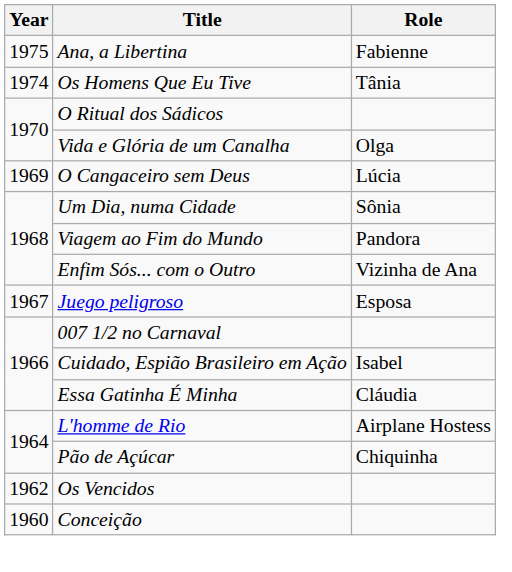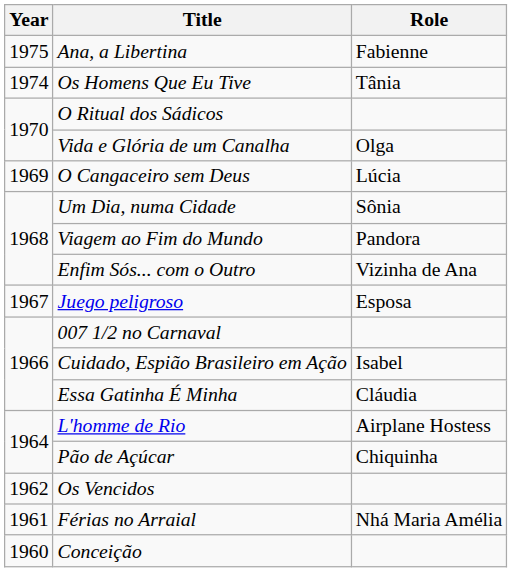 <table class="wikitable">
 <tr>
 <th>Year</th>
 <th>Title</th>
 <th>Role</th>
 </tr>
 <tr>
 <td>1975</td>
 <td><em>Ana, a Libertina</em></td>
 <td>Fabienne</td>
 </tr>
 <tr>
 <td>1974</td>
 <td><em>Os Homens Que Eu Tive</em></td>
 <td>Tânia</td>
 </tr>
 <tr>
 <td rowspan=2>1970</td>
 <td><em>O Ritual dos Sádicos</em></td>
 <td></td>
 </tr>
 <tr>
 <td><em>Vida e Glória de um Canalha</em></td>
 <td>Olga</td>
 </tr>
 <tr>
 <td>1969</td>
 <td><em>O Cangaceiro sem Deus</em></td>
 <td>Lúcia</td>
 </tr>
 <tr>
 <td rowspan=3>1968</td>
 <td><em>Um Dia, numa Cidade</em></td>
 <td>Sônia</td>
 </tr>
 <tr>
 <td><em>Viagem ao Fim do Mundo</em></td>
 <td>Pandora</td>
 </tr>
 <tr>
 <td><em>Enfim Sós... com o Outro</em></td>
 <td>Vizinha de Ana</td>
 </tr>
 <tr>
 <td>1967</td>
 <td><em><a href='#'>Juego peligroso</a></em></td>
 <td>Esposa</td>
 </tr>
 <tr>
 <td rowspan=3>1966</td>
 <td><em>007 1/2 no Carnaval</em></td>
 <td></td>
 </tr>
 <tr>
 <td><em>Cuidado, Espião Brasileiro em Ação</em></td>
 <td>Isabel</td>
 </tr>
 <tr>
 <td><em>Essa Gatinha É Minha</em></td>
 <td>Cláudia</td>
 </tr>
 <tr>
 <td rowspan=2>1964</td>
 <td><em><a href='#'>L'homme de Rio</a></em>  </td>
 <td>Airplane Hostess</td>
 </tr>
 <tr>
 <td><em>Pão de Açúcar</em></td>
 <td>Chiquinha</td>
 </tr>
 <tr>
 <td>1962</td>
 <td><em>Os Vencidos</em></td>
 <td></td>
 </tr>
 <tr>
+<td>1961</td>
+<td><em>Férias no Arraial</em> </td>
+<td>Nhá Maria Amélia</td>
+</tr>
+<tr>
 <td>1960</td>
 <td><em>Conceição</em> </td>
 <td></td>
 </tr>
 </table>
